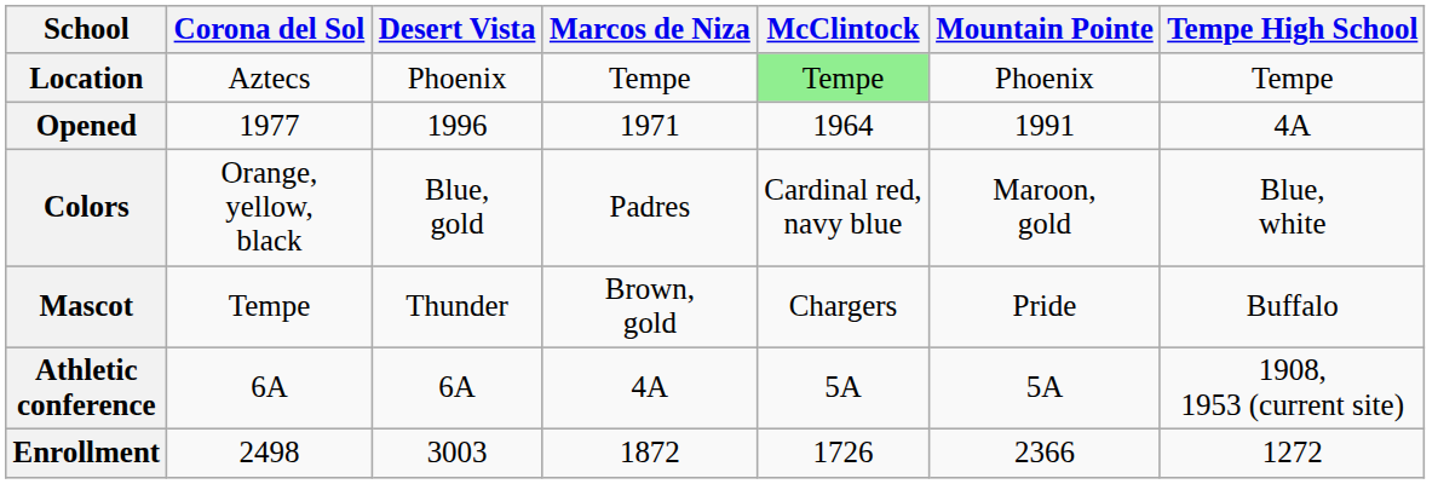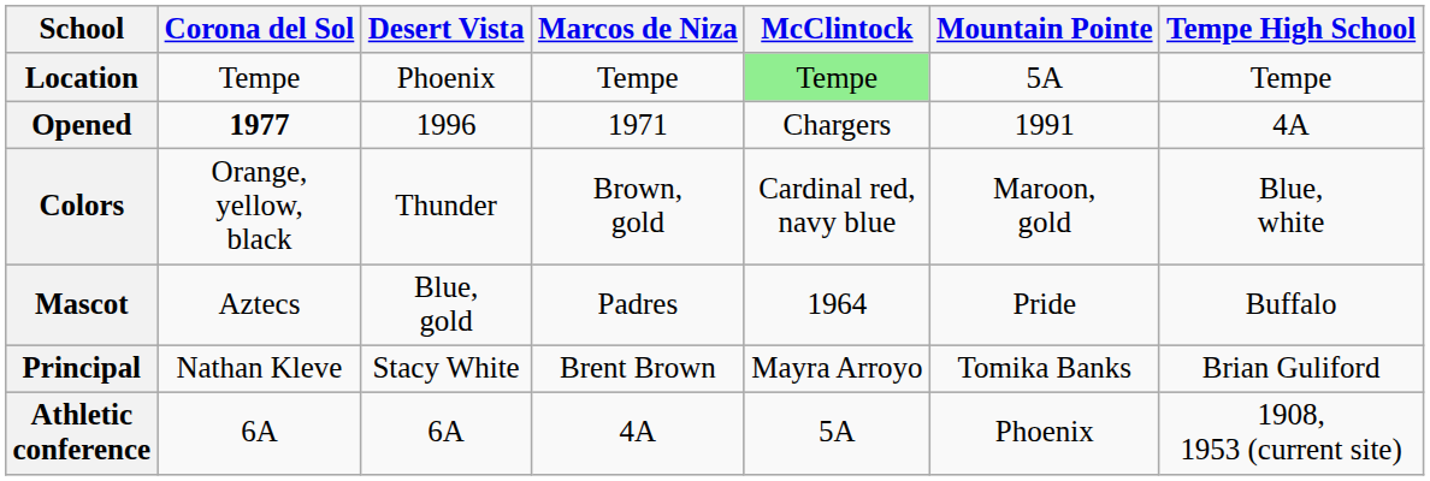 <table class="wikitable" style="text-align: center">
 <tr>
 <th scope="col">School</th>
 <th scope="col"><a href='#'>Corona del Sol</a></th>
 <th scope="col"><a href='#'>Desert Vista</a></th>
 <th scope="col"><a href='#'>Marcos de Niza</a></th>
 <th scope="col"><a href='#'>McClintock</a></th>
 <th scope="col"><a href='#'>Mountain Pointe</a></th>
 <th scope="col"><a href='#'>Tempe High School</a></th>
 </tr>
 <tr>
 <th scope="row">Location</th>
-<td>Aztecs</td>
+<td>Tempe</td>
 <td>Phoenix</td>
 <td>Tempe</td>
 <td style="background: lightgreen;">Tempe</td>
-<td>Phoenix</td>
+<td>5A</td>
 <td>Tempe</td>
 </tr>
 <tr>
 <th scope="row">Opened</th>
-<td>1977</td>
+<td><strong>1977</strong></td>
 <td>1996</td>
 <td>1971</td>
-<td>1964</td>
+<td>Chargers</td>
 <td>1991</td>
 <td>4A</td>
 </tr>
 <tr>
 <th scope="row">Colors</th>
 <td>Orange,<br>yellow,<br>black</td>
-<td>Blue,<br>gold</td>
-<td>Padres</td>
+<td>Thunder</td>
+<td>Brown,<br>gold</td>
 <td>Cardinal red,<br>navy blue</td>
 <td>Maroon,<br>gold</td>
 <td>Blue,<br>white</td>
 </tr>
 <tr>
 <th scope="row">Mascot</th>
-<td>Tempe</td>
-<td>Thunder</td>
-<td>Brown,<br>gold</td>
-<td>Chargers</td>
+<td>Aztecs</td>
+<td>Blue,<br>gold</td>
+<td>Padres</td>
+<td>1964</td>
 <td>Pride</td>
 <td>Buffalo</td>
+</tr>
+<tr>
+<th scope="row">Principal</th>
+<td>Nathan Kleve</td>
+<td>Stacy White</td>
+<td>Brent Brown</td>
+<td>Mayra Arroyo</td>
+<td>Tomika Banks</td>
+<td>Brian Guliford</td>
 </tr>
 <tr>
 <th scope="row">Athletic<br>conference</th>
 <td>6A</td>
 <td>6A</td>
 <td>4A</td>
 <td>5A</td>
-<td>5A</td>
+<td>Phoenix</td>
 <td>1908,<br>1953 (current site)</td>
 </tr>
-<tr>
-<th scope="row">Enrollment</th>
-<td>2498</td>
-<td>3003</td>
-<td>1872</td>
-<td>1726</td>
-<td>2366</td>
-<td>1272</td>
-</tr>
 </table>
